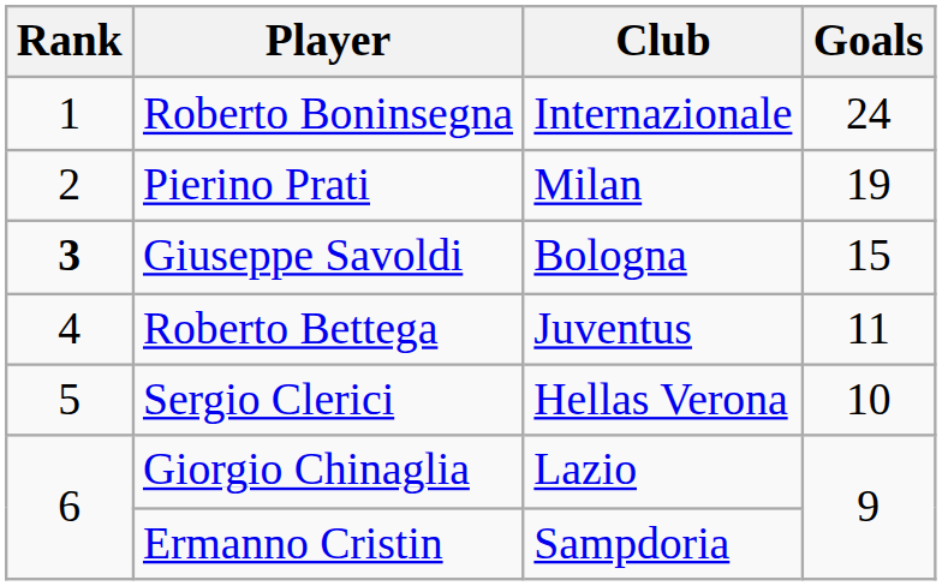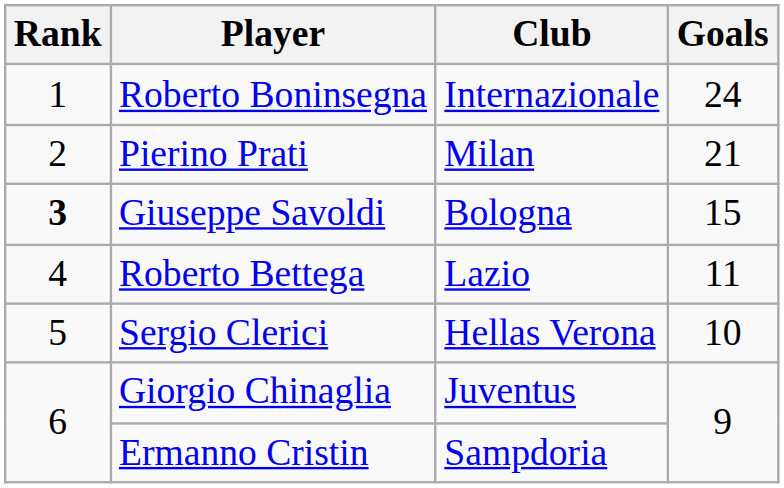 <table class="wikitable" style="text-align:center">
 <tr>
 <th>Rank</th>
 <th>Player</th>
 <th>Club</th>
 <th>Goals</th>
 </tr>
 <tr>
 <td>1</td>
 <td align="left"> <a href='#'>Roberto Boninsegna</a></td>
 <td align="left"><a href='#'>Internazionale</a></td>
 <td>24</td>
 </tr>
 <tr>
 <td>2</td>
 <td align="left"> <a href='#'>Pierino Prati</a></td>
 <td align="left"><a href='#'>Milan</a></td>
-<td>19</td>
+<td>21</td>
 </tr>
 <tr>
 <td><strong>3</strong></td>
 <td align="left"> <a href='#'>Giuseppe Savoldi</a></td>
 <td align="left"><a href='#'>Bologna</a></td>
 <td>15</td>
 </tr>
 <tr>
 <td>4</td>
 <td align="left"> <a href='#'>Roberto Bettega</a></td>
-<td align="left"><a href='#'>Juventus</a></td>
+<td align="left"><a href='#'>Lazio</a></td>
 <td>11</td>
 </tr>
 <tr>
 <td>5</td>
 <td align="left"> <a href='#'>Sergio Clerici</a></td>
 <td align="left"><a href='#'>Hellas Verona</a></td>
 <td>10</td>
 </tr>
 <tr>
 <td rowspan="2">6</td>
 <td align="left"> <a href='#'>Giorgio Chinaglia</a></td>
-<td align="left"><a href='#'>Lazio</a></td>
+<td align="left"><a href='#'>Juventus</a></td>
 <td rowspan="2">9</td>
 </tr>
 <tr>
 <td align="left"> <a href='#'>Ermanno Cristin</a></td>
 <td align="left"><a href='#'>Sampdoria</a></td>
 </tr>
 </table>
